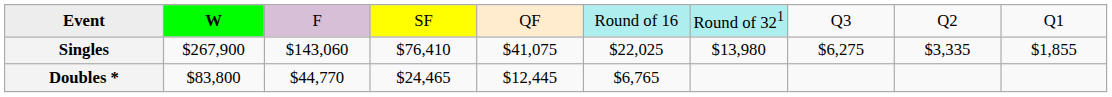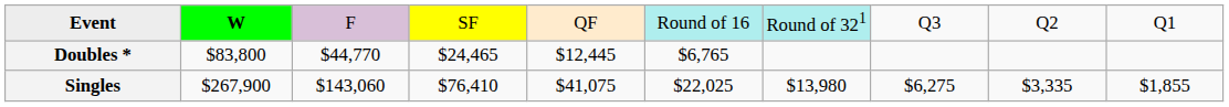 <table class=wikitable style=font-size:90%;text-align:center>
 <tr>
 <td style="width:130px; background:#ededed;"><strong>Event</strong></td>
 <td style="width:80px; background:lime;"><strong>W</strong></td>
 <td style="width:85px; background:thistle;">F</td>
 <td style="width:85px; background:#ff0;">SF</td>
 <td style="width:85px; background:#ffebcd;">QF</td>
 <td style="width:85px; background:#afeeee;">Round of 16</td>
 <td style="background:#afeeee;">Round of 32<sup>1</sup></td>
 <td width=85>Q3</td>
 <td width=85>Q2</td>
 <td width=85>Q1</td>
 </tr>
 <tr>
+<td style="background:#f3f3f3;"><strong>Doubles *</strong></td>
+<td>$83,800</td>
+<td>$44,770</td>
+<td>$24,465</td>
+<td>$12,445</td>
+<td>$6,765</td>
+<td></td>
+<td></td>
+<td></td>
+<td></td>
+</tr>
+<tr>
 <td style="background:#f3f3f3;"><strong>Singles</strong></td>
 <td>$267,900</td>
 <td>$143,060</td>
 <td>$76,410</td>
 <td>$41,075</td>
 <td>$22,025</td>
 <td>$13,980</td>
 <td>$6,275</td>
 <td>$3,335</td>
 <td>$1,855</td>
 </tr>
-<tr>
-<td style="background:#f3f3f3;"><strong>Doubles *</strong></td>
-<td>$83,800</td>
-<td>$44,770</td>
-<td>$24,465</td>
-<td>$12,445</td>
-<td>$6,765</td>
-<td></td>
-<td></td>
-<td></td>
-<td></td>
-</tr>
 </table>
